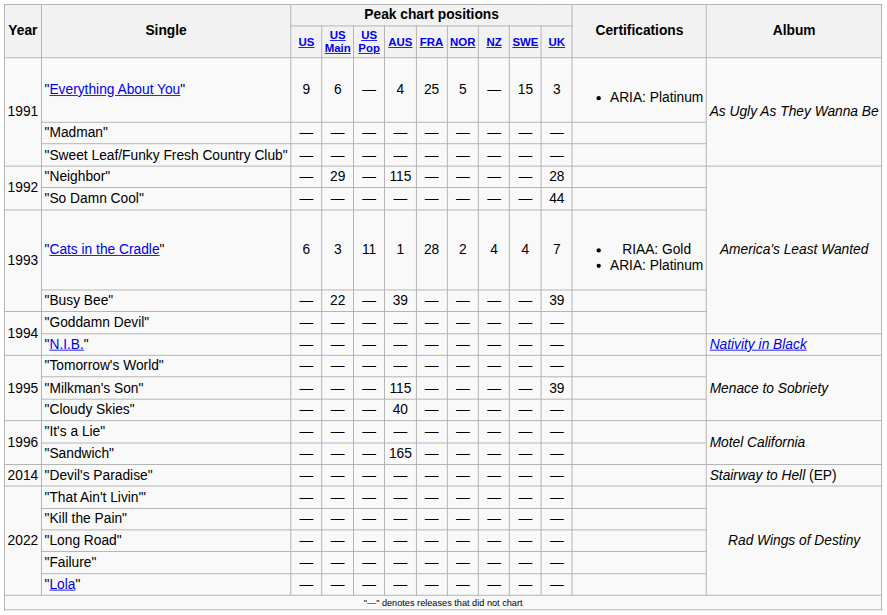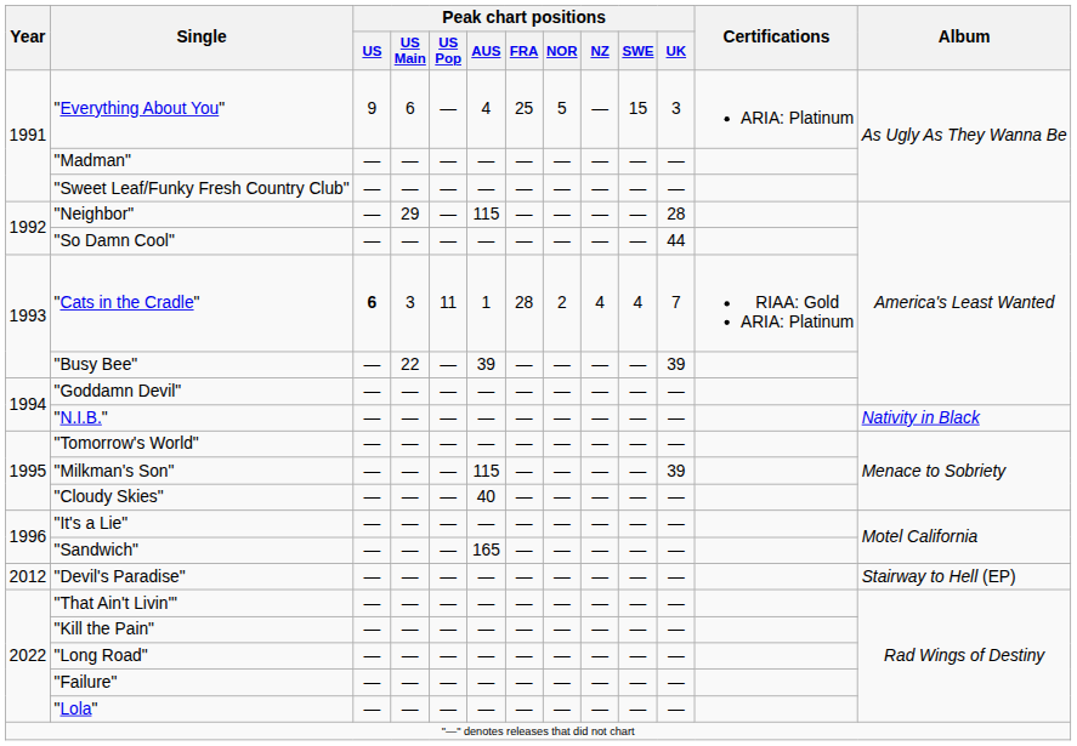 <table class="wikitable" style="text-align:center;">
 <tr>
 <th rowspan="2">Year</th>
 <th rowspan="2">Single</th>
 <th colspan="9">Peak chart positions</th>
 <th rowspan="2">Certifications</th>
 <th rowspan="2">Album</th>
 </tr>
 <tr style="font-size:smaller;">
 <th style="width:30px;"><a href='#'>US</a><br></th>
 <th style="width:30px;"><a href='#'>US Main</a><br></th>
 <th style="width:30px;"><a href='#'>US Pop</a><br></th>
 <th style="width:30px;"><a href='#'>AUS</a><br></th>
 <th style="width:30px;"><a href='#'>FRA</a><br></th>
 <th style="width:30px;"><a href='#'>NOR</a><br></th>
 <th style="width:30px;"><a href='#'>NZ</a><br></th>
 <th style="width:30px;"><a href='#'>SWE</a><br></th>
 <th style="width:30px;"><a href='#'>UK</a><br></th>
 </tr>
 <tr>
 <td rowspan="3">1991</td>
 <td style="text-align:left;">"<a href='#'>Everything About You</a>"</td>
 <td>9</td>
 <td>6</td>
 <td>—</td>
 <td>4</td>
 <td>25</td>
 <td>5</td>
 <td>—</td>
 <td>15</td>
 <td>3</td>
 <td><br><ul><li>ARIA: Platinum</li></ul></td>
 <td rowspan="3" style="text-align:center;"><em>As Ugly As They Wanna Be</em></td>
 </tr>
 <tr>
 <td style="text-align:left;">"Madman"</td>
 <td>—</td>
 <td>—</td>
 <td>—</td>
 <td>—</td>
 <td>—</td>
 <td>—</td>
 <td>—</td>
 <td>—</td>
 <td>—</td>
 <td></td>
 </tr>
 <tr>
 <td style="text-align:left;">"Sweet Leaf/Funky Fresh Country Club"</td>
 <td>—</td>
 <td>—</td>
 <td>—</td>
 <td>—</td>
 <td>—</td>
 <td>—</td>
 <td>—</td>
 <td>—</td>
 <td>—</td>
 <td></td>
 </tr>
 <tr>
 <td rowspan="2">1992</td>
 <td style="text-align:left;">"Neighbor"</td>
 <td>—</td>
 <td>29</td>
 <td>—</td>
 <td>115</td>
 <td>—</td>
 <td>—</td>
 <td>—</td>
 <td>—</td>
 <td>28</td>
 <td></td>
 <td rowspan="5" style="text-align:center;"><em>America's Least Wanted</em></td>
 </tr>
 <tr>
 <td style="text-align:left;">"So Damn Cool"</td>
 <td>—</td>
 <td>—</td>
 <td>—</td>
 <td>—</td>
 <td>—</td>
 <td>—</td>
 <td>—</td>
 <td>—</td>
 <td>44</td>
 <td></td>
 </tr>
 <tr>
 <td rowspan="2">1993</td>
 <td style="text-align:left;">"<a href='#'>Cats in the Cradle</a>"</td>
-<td>6</td>
+<td><strong>6</strong></td>
 <td>3</td>
 <td>11</td>
 <td>1</td>
 <td>28</td>
 <td>2</td>
 <td>4</td>
 <td>4</td>
 <td>7</td>
 <td><br><ul><li>RIAA: Gold</li><li>ARIA: Platinum</li></ul></td>
 </tr>
 <tr>
 <td style="text-align:left;">"Busy Bee"</td>
 <td>—</td>
 <td>22</td>
 <td>—</td>
 <td>39</td>
 <td>—</td>
 <td>—</td>
 <td>—</td>
 <td>—</td>
 <td>39</td>
 <td></td>
 </tr>
 <tr>
 <td rowspan="2">1994</td>
 <td style="text-align:left;">"Goddamn Devil"</td>
 <td>—</td>
 <td>—</td>
 <td>—</td>
 <td>—</td>
 <td>—</td>
 <td>—</td>
 <td>—</td>
 <td>—</td>
 <td>—</td>
 <td></td>
 </tr>
 <tr>
 <td style="text-align:left;">"<a href='#'>N.I.B.</a>"</td>
 <td>—</td>
 <td>—</td>
 <td>—</td>
 <td>—</td>
 <td>—</td>
 <td>—</td>
 <td>—</td>
 <td>—</td>
 <td>—</td>
 <td></td>
 <td style="text-align:left;"><em><a href='#'>Nativity in Black</a></em></td>
 </tr>
 <tr>
 <td rowspan="3">1995</td>
 <td style="text-align:left;">"Tomorrow's World"</td>
 <td>—</td>
 <td>—</td>
 <td>—</td>
 <td>—</td>
 <td>—</td>
 <td>—</td>
 <td>—</td>
 <td>—</td>
 <td>—</td>
 <td></td>
 <td style="text-align:left;" rowspan="3"><em>Menace to Sobriety</em></td>
 </tr>
 <tr>
 <td style="text-align:left;">"Milkman's Son"</td>
 <td>—</td>
 <td>—</td>
 <td>—</td>
 <td>115</td>
 <td>—</td>
 <td>—</td>
 <td>—</td>
 <td>—</td>
 <td>39</td>
 <td></td>
 </tr>
 <tr>
 <td style="text-align:left;">"Cloudy Skies"</td>
 <td>—</td>
 <td>—</td>
 <td>—</td>
 <td>40</td>
 <td>—</td>
 <td>—</td>
 <td>—</td>
 <td>—</td>
 <td>—</td>
 <td></td>
 </tr>
 <tr>
 <td rowspan="2">1996</td>
 <td style="text-align:left;">"It's a Lie"</td>
 <td>—</td>
 <td>—</td>
 <td>—</td>
 <td>—</td>
 <td>—</td>
 <td>—</td>
 <td>—</td>
 <td>—</td>
 <td>—</td>
 <td></td>
 <td style="text-align:left;" rowspan="2"><em>Motel California</em></td>
 </tr>
 <tr>
 <td style="text-align:left;">"Sandwich"</td>
 <td>—</td>
 <td>—</td>
 <td>—</td>
 <td>165</td>
 <td>—</td>
 <td>—</td>
 <td>—</td>
 <td>—</td>
 <td>—</td>
 <td></td>
 </tr>
 <tr>
-<td rowspan="1">2014</td>
+<td rowspan="1">2012</td>
 <td style="text-align:left;">"Devil's Paradise"</td>
 <td>—</td>
 <td>—</td>
 <td>—</td>
 <td>—</td>
 <td>—</td>
 <td>—</td>
 <td>—</td>
 <td>—</td>
 <td>—</td>
 <td></td>
 <td style="text-align:left;"><em>Stairway to Hell</em> (EP)</td>
 </tr>
 <tr>
 <td rowspan="5">2022</td>
 <td style="text-align:left;">"That Ain't Livin'"</td>
 <td>—</td>
 <td>—</td>
 <td>—</td>
 <td>—</td>
 <td>—</td>
 <td>—</td>
 <td>—</td>
 <td>—</td>
 <td>—</td>
 <td></td>
 <td rowspan="5"><em>Rad Wings of Destiny</em></td>
 </tr>
 <tr>
 <td style="text-align:left;">"Kill the Pain"</td>
 <td>—</td>
 <td>—</td>
 <td>—</td>
 <td>—</td>
 <td>—</td>
 <td>—</td>
 <td>—</td>
 <td>—</td>
 <td>—</td>
 <td></td>
 </tr>
 <tr>
 <td style="text-align:left;">"Long Road"</td>
 <td>—</td>
 <td>—</td>
 <td>—</td>
 <td>—</td>
 <td>—</td>
 <td>—</td>
 <td>—</td>
 <td>—</td>
 <td>—</td>
 <td></td>
 </tr>
 <tr>
 <td style="text-align:left;">"Failure"</td>
 <td>—</td>
 <td>—</td>
 <td>—</td>
 <td>—</td>
 <td>—</td>
 <td>—</td>
 <td>—</td>
 <td>—</td>
 <td>—</td>
 <td></td>
 </tr>
 <tr>
 <td style="text-align:left;">"<a href='#'>Lola</a>"</td>
 <td>—</td>
 <td>—</td>
 <td>—</td>
 <td>—</td>
 <td>—</td>
 <td>—</td>
 <td>—</td>
 <td>—</td>
 <td>—</td>
 <td></td>
 </tr>
 <tr>
 <td colspan="15" style="font-size:8pt">"—" denotes releases that did not chart</td>
 </tr>
 </table>
